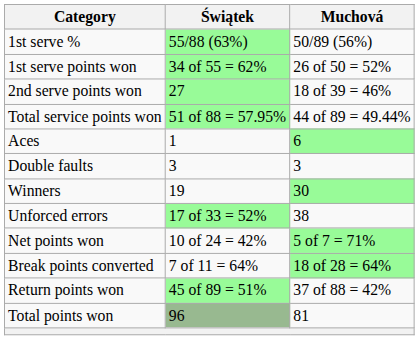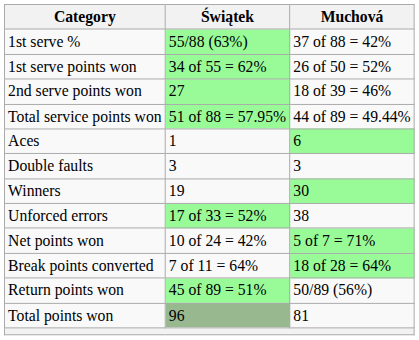 <table class="wikitable">
 <tr>
 <th>Category</th>
 <th> Świątek</th>
 <th> Muchová</th>
 </tr>
 <tr>
 <td>1st serve %</td>
 <td bgcolor=98FB98>55/88 (63%)</td>
-<td>50/89 (56%)</td>
+<td>37 of 88 = 42%</td>
 </tr>
 <tr>
 <td>1st serve points won</td>
 <td bgcolor=98FB98>34 of 55 = 62%</td>
 <td>26 of 50 = 52%</td>
 </tr>
 <tr>
 <td>2nd serve points won</td>
 <td bgcolor=98FB98>27</td>
 <td>18 of 39 = 46%</td>
 </tr>
 <tr>
 <td>Total service points won</td>
 <td bgcolor=98FB98>51 of 88 = 57.95%</td>
 <td>44 of 89 = 49.44%</td>
 </tr>
 <tr>
 <td>Aces</td>
 <td>1</td>
 <td bgcolor=98FB98>6</td>
 </tr>
 <tr>
 <td>Double faults</td>
 <td>3</td>
 <td>3</td>
 </tr>
 <tr>
 <td>Winners</td>
 <td>19</td>
 <td bgcolor=98FB98>30</td>
 </tr>
 <tr>
 <td>Unforced errors</td>
 <td bgcolor=98FB98>17 of 33 = 52%</td>
 <td>38</td>
 </tr>
 <tr>
 <td>Net points won</td>
 <td>10 of 24 = 42%</td>
 <td bgcolor=98FB98>5 of 7 = 71%</td>
 </tr>
 <tr>
 <td>Break points converted</td>
 <td>7 of 11 = 64%</td>
 <td bgcolor=98FB98>18 of 28 = 64%</td>
 </tr>
 <tr>
 <td>Return points won</td>
 <td bgcolor=98FB98>45 of 89 = 51%</td>
-<td>37 of 88 = 42%</td>
+<td>50/89 (56%)</td>
 </tr>
 <tr>
 <td>Total points won</td>
 <td bgcolor=98FB989>96</td>
 <td>81</td>
 </tr>
 <tr>
 <th colspan=3></th>
 </tr>
 </table>
